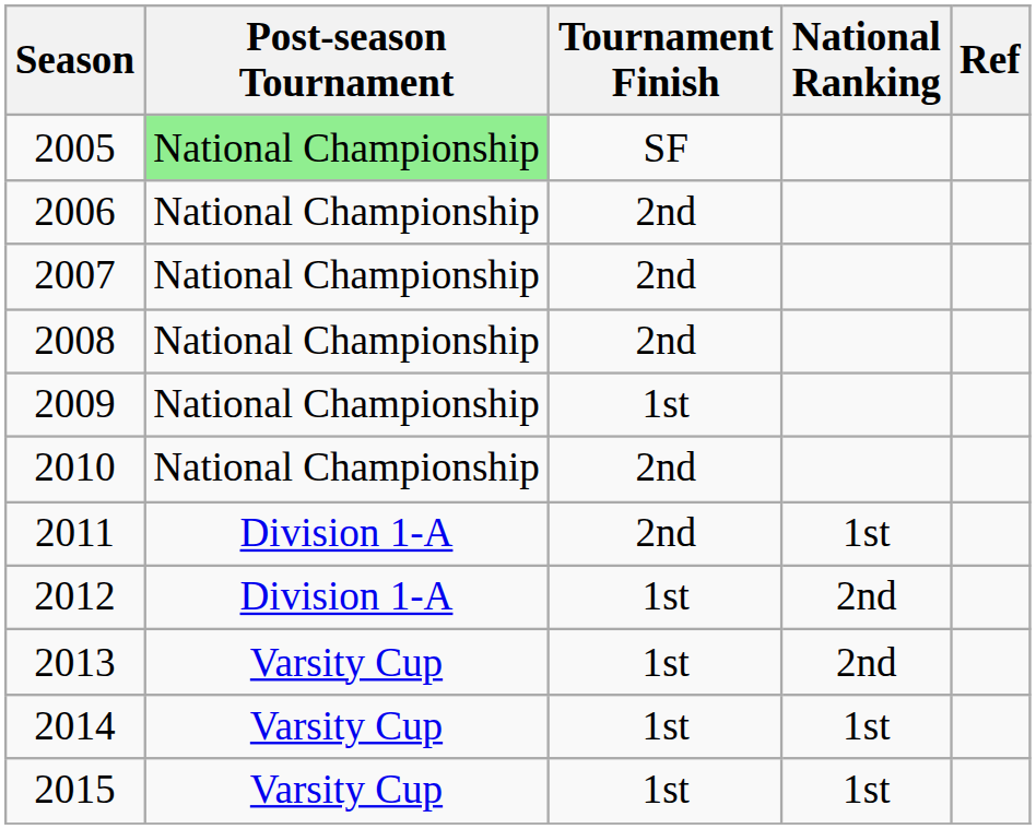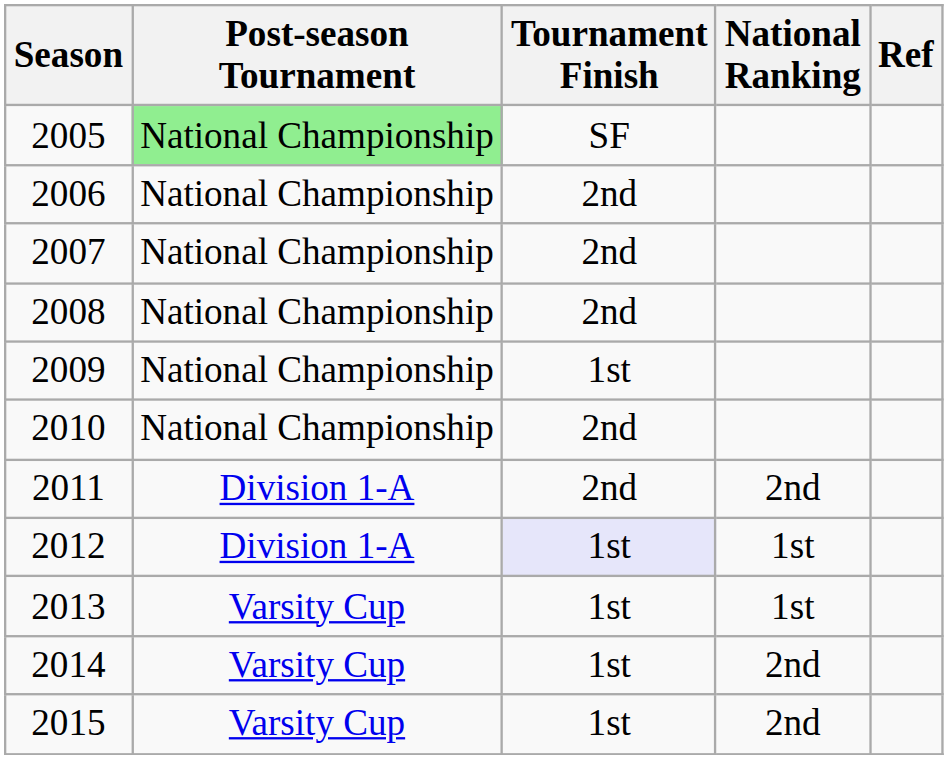 <table class="wikitable sortable" style="text-align: center;">
 <tr>
 <th>Season</th>
 <th>Post-season <br> Tournament</th>
 <th>Tournament <br> Finish</th>
 <th>National <br> Ranking</th>
 <th>Ref</th>
 </tr>
 <tr>
 <td>2005</td>
 <td style="background: lightgreen;">National Championship</td>
 <td>SF</td>
 <td></td>
 <td></td>
 </tr>
 <tr>
 <td>2006</td>
 <td>National Championship</td>
 <td>2nd</td>
 <td></td>
 <td></td>
 </tr>
 <tr>
 <td>2007</td>
 <td>National Championship</td>
 <td>2nd</td>
 <td></td>
 <td></td>
 </tr>
 <tr>
 <td>2008</td>
 <td>National Championship</td>
 <td>2nd</td>
 <td></td>
 <td></td>
 </tr>
 <tr>
 <td>2009</td>
 <td>National Championship</td>
 <td>1st</td>
 <td></td>
 <td></td>
 </tr>
 <tr>
 <td>2010</td>
 <td>National Championship</td>
 <td>2nd</td>
 <td></td>
 <td></td>
 </tr>
 <tr>
 <td>2011</td>
 <td><a href='#'>Division 1-A</a></td>
 <td>2nd</td>
-<td>1st</td>
+<td>2nd</td>
 <td></td>
 </tr>
 <tr>
 <td>2012</td>
 <td><a href='#'>Division 1-A</a></td>
+<td style="background: lavender;">1st</td>
 <td>1st</td>
-<td>2nd</td>
 <td></td>
 </tr>
 <tr>
 <td>2013</td>
 <td><a href='#'>Varsity Cup</a></td>
 <td>1st</td>
-<td>2nd</td>
+<td>1st</td>
 <td></td>
 </tr>
 <tr>
 <td>2014</td>
 <td><a href='#'>Varsity Cup</a></td>
 <td>1st</td>
-<td>1st</td>
+<td>2nd</td>
 <td></td>
 </tr>
 <tr>
 <td>2015</td>
 <td><a href='#'>Varsity Cup</a></td>
 <td>1st</td>
-<td>1st</td>
+<td>2nd</td>
 <td></td>
 </tr>
 <tr>
 </tr>
 </table>
